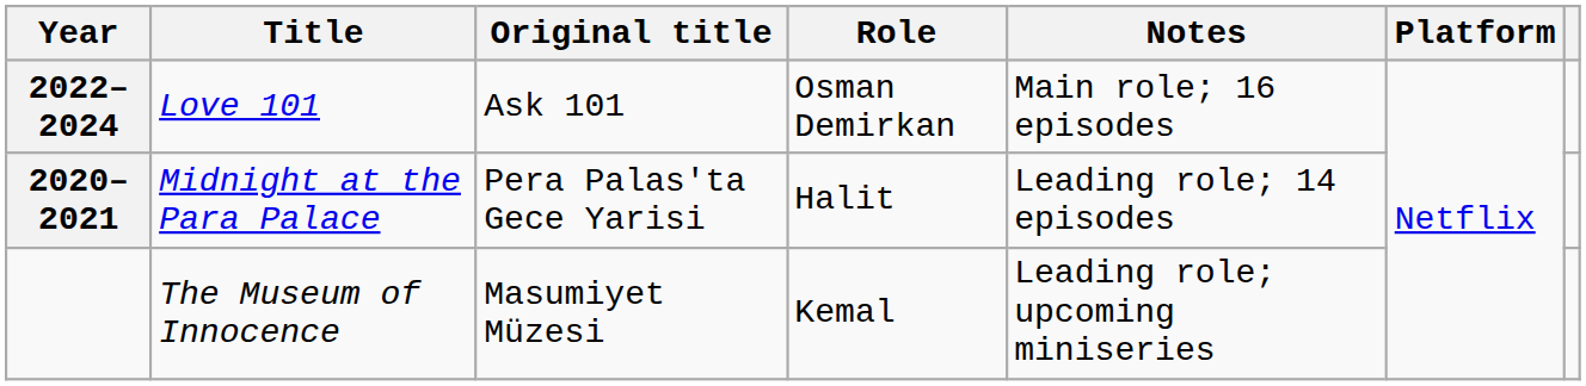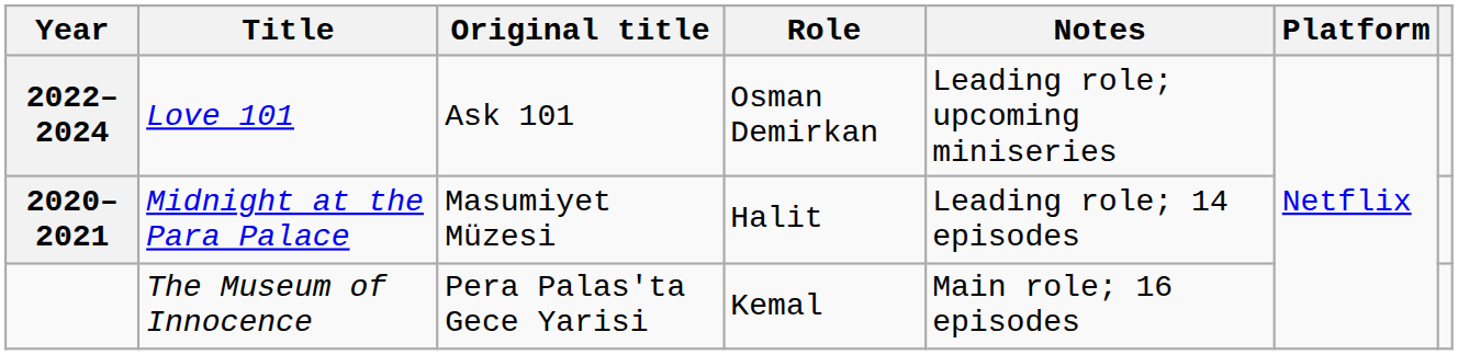 <table class="wikitable plainrowheaders sortable"  style=font-size:100%>
 <tr>
 <th scope="col">Year</th>
 <th scope="col">Title</th>
 <th scope="col">Original title</th>
 <th scope="col">Role</th>
 <th scope="col">Notes</th>
 <th scope="col" class="unsortable">Platform</th>
 <th scope="col" class="unsortable"></th>
 </tr>
 <tr>
 <th scope="row">2022–2024</th>
 <td><em><a href='#'>Love 101</a></em></td>
 <td>Ask 101</td>
 <td>Osman Demirkan</td>
-<td>Main role; 16 episodes</td>
+<td>Leading role; upcoming miniseries</td>
 <td rowspan="3"><a href='#'>Netflix</a></td>
 <td></td>
 </tr>
 <tr>
 <th scope="row">2020–2021</th>
 <td><em><a href='#'>Midnight at the Para Palace</a></em></td>
-<td>Pera Palas'ta Gece Yarisi</td>
+<td>Masumiyet Müzesi</td>
 <td>Halit</td>
 <td>Leading role; 14 episodes</td>
 <td></td>
 </tr>
 <tr>
 <td></td>
 <td><em>The Museum of Innocence</em></td>
-<td>Masumiyet Müzesi</td>
+<td>Pera Palas'ta Gece Yarisi</td>
 <td>Kemal</td>
-<td>Leading role; upcoming miniseries</td>
+<td>Main role; 16 episodes</td>
 <td></td>
 </tr>
 </table>
